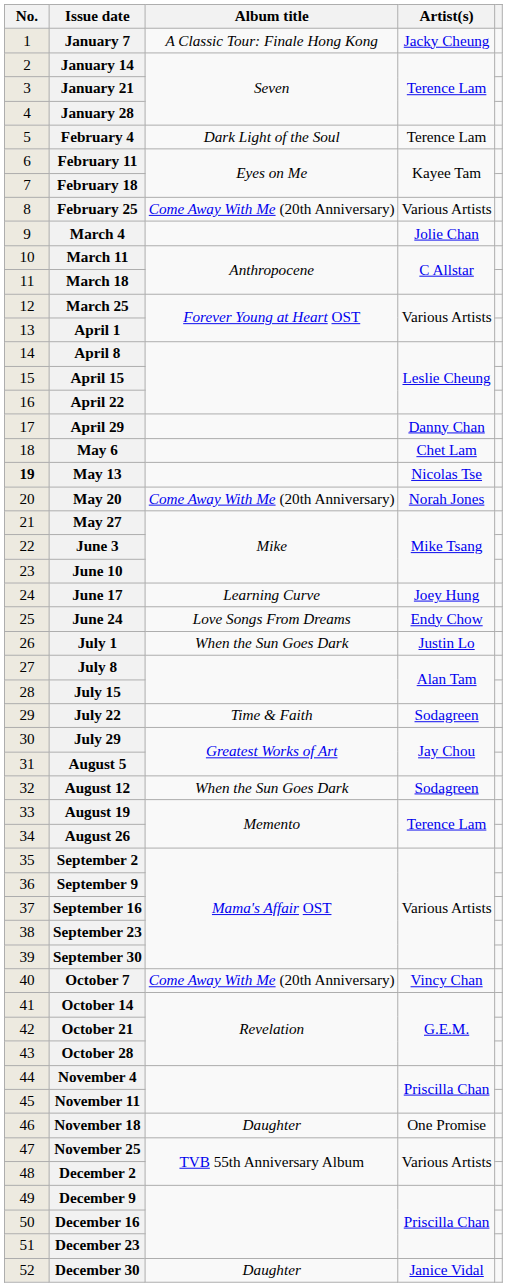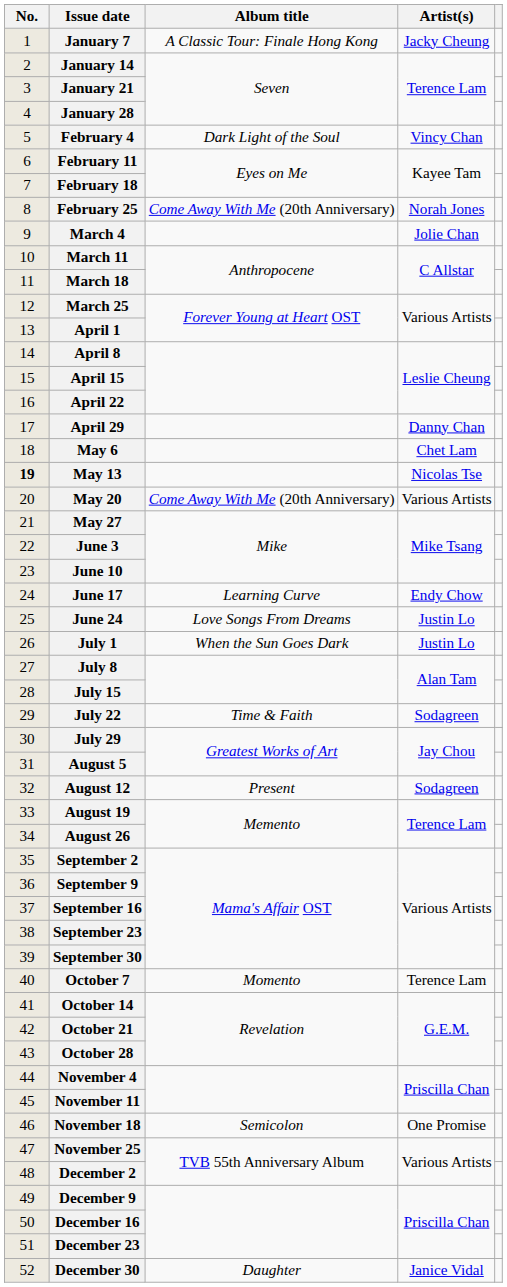 <table class="wikitable plainrowheaders" style="text-align: center">
 <tr>
 <th width="40">No.</th>
 <th scope="col">Issue date</th>
 <th>Album title</th>
 <th>Artist(s)</th>
 <th></th>
 </tr>
 <tr>
 <td bgcolor=#EDEAE0 align="center">1</td>
 <th scope="row">January 7</th>
 <td><em>A Classic Tour: Finale Hong Kong</em></td>
 <td><a href='#'>Jacky Cheung</a></td>
 <td></td>
 </tr>
 <tr>
 <td bgcolor=#EDEAE0 align="center">2</td>
 <th scope="row">January 14</th>
 <td rowspan="3"><em>Seven</em></td>
 <td rowspan="3"><a href='#'>Terence Lam</a></td>
 <td></td>
 </tr>
 <tr>
 <td bgcolor=#EDEAE0 align="center">3</td>
 <th scope="row">January 21</th>
 <td></td>
 </tr>
 <tr>
 <td bgcolor=#EDEAE0 align="center">4</td>
 <th scope="row">January 28</th>
 <td></td>
 </tr>
 <tr>
 <td bgcolor=#EDEAE0 align="center">5</td>
 <th scope="row">February 4</th>
 <td><em>Dark Light of the Soul</em></td>
-<td>Terence Lam</td>
+<td><a href='#'>Vincy Chan</a></td>
 <td></td>
 </tr>
 <tr>
 <td bgcolor=#EDEAE0 align="center">6</td>
 <th scope="row">February 11</th>
 <td rowspan="2"><em>Eyes on Me</em></td>
 <td rowspan="2">Kayee Tam</td>
 <td></td>
 </tr>
 <tr>
 <td bgcolor=#EDEAE0 align="center">7</td>
 <th scope="row">February 18</th>
 <td></td>
 </tr>
 <tr>
 <td bgcolor=#EDEAE0 align="center">8</td>
 <th scope="row">February 25</th>
 <td><em><a href='#'>Come Away With Me</a></em> (20th Anniversary)</td>
-<td>Various Artists</td>
+<td><a href='#'>Norah Jones</a></td>
 <td></td>
 </tr>
 <tr>
 <td bgcolor=#EDEAE0 align="center">9</td>
 <th scope="row">March 4</th>
 <td><em></em></td>
 <td><a href='#'>Jolie Chan</a></td>
 <td></td>
 </tr>
 <tr>
 <td bgcolor=#EDEAE0 align="center">10</td>
 <th scope="row">March 11</th>
 <td rowspan="2"><em>Anthropocene</em></td>
 <td rowspan="2"><a href='#'>C Allstar</a></td>
 <td></td>
 </tr>
 <tr>
 <td bgcolor=#EDEAE0 align="center">11</td>
 <th scope="row">March 18</th>
 <td></td>
 </tr>
 <tr>
 <td bgcolor=#EDEAE0 align="center">12</td>
 <th scope="row">March 25</th>
 <td rowspan="2"><em><a href='#'>Forever Young at Heart</a></em> <a href='#'>OST</a></td>
 <td rowspan="2">Various Artists</td>
 <td></td>
 </tr>
 <tr>
 <td bgcolor=#EDEAE0 align="center">13</td>
 <th scope="row">April 1</th>
 <td></td>
 </tr>
 <tr>
 <td bgcolor=#EDEAE0 align="center">14</td>
 <th scope="row">April 8</th>
 <td rowspan="3"><em></em></td>
 <td rowspan="3"><a href='#'>Leslie Cheung</a></td>
 <td></td>
 </tr>
 <tr>
 <td bgcolor=#EDEAE0 align="center">15</td>
 <th scope="row">April 15</th>
 <td></td>
 </tr>
 <tr>
 <td bgcolor=#EDEAE0 align="center">16</td>
 <th scope="row">April 22</th>
 <td></td>
 </tr>
 <tr>
 <td bgcolor=#EDEAE0 align="center">17</td>
 <th scope="row">April 29</th>
 <td><em></em></td>
 <td><a href='#'>Danny Chan</a></td>
 <td></td>
 </tr>
 <tr>
 <td bgcolor=#EDEAE0 align="center">18</td>
 <th scope="row">May 6</th>
 <td><em></em></td>
 <td><a href='#'>Chet Lam</a></td>
 <td></td>
 </tr>
 <tr>
 <td bgcolor=#EDEAE0 align="center"><strong>19</strong></td>
 <th scope="row">May 13</th>
 <td><em></em></td>
 <td><a href='#'>Nicolas Tse</a></td>
 <td></td>
 </tr>
 <tr>
 <td bgcolor=#EDEAE0 align="center">20</td>
 <th scope="row">May 20</th>
 <td><em><a href='#'>Come Away With Me</a></em> (20th Anniversary)</td>
-<td><a href='#'>Norah Jones</a></td>
+<td>Various Artists</td>
 <td></td>
 </tr>
 <tr>
 <td bgcolor=#EDEAE0 align="center">21</td>
 <th scope="row">May 27</th>
 <td rowspan="3"><em>Mike</em></td>
 <td rowspan="3"><a href='#'>Mike Tsang</a></td>
 <td></td>
 </tr>
 <tr>
 <td bgcolor=#EDEAE0 align="center">22</td>
 <th scope="row">June 3</th>
 <td></td>
 </tr>
 <tr>
 <td bgcolor=#EDEAE0 align="center">23</td>
 <th scope="row">June 10</th>
 <td></td>
 </tr>
 <tr>
 <td bgcolor=#EDEAE0 align="center">24</td>
 <th scope="row">June 17</th>
 <td><em>Learning Curve</em></td>
-<td><a href='#'>Joey Hung</a></td>
+<td><a href='#'>Endy Chow</a></td>
 <td></td>
 </tr>
 <tr>
 <td bgcolor=#EDEAE0 align="center">25</td>
 <th scope="row">June 24</th>
 <td><em>Love Songs From Dreams</em></td>
-<td><a href='#'>Endy Chow</a></td>
+<td><a href='#'>Justin Lo</a></td>
 <td></td>
 </tr>
 <tr>
 <td bgcolor=#EDEAE0 align="center">26</td>
 <th scope="row">July 1</th>
 <td><em>When the Sun Goes Dark</em></td>
 <td><a href='#'>Justin Lo</a></td>
 <td></td>
 </tr>
 <tr>
 <td bgcolor=#EDEAE0 align="center">27</td>
 <th scope="row">July 8</th>
 <td rowspan="2"><em></em></td>
 <td rowspan="2"><a href='#'>Alan Tam</a></td>
 <td></td>
 </tr>
 <tr>
 <td bgcolor=#EDEAE0 align="center">28</td>
 <th scope="row">July 15</th>
 <td></td>
 </tr>
 <tr>
 <td bgcolor=#EDEAE0 align="center">29</td>
 <th scope="row">July 22</th>
 <td><em>Time & Faith</em></td>
 <td><a href='#'>Sodagreen</a></td>
 <td></td>
 </tr>
 <tr>
 <td bgcolor=#EDEAE0 align="center">30</td>
 <th scope="row">July 29</th>
 <td rowspan="2"><em><a href='#'>Greatest Works of Art</a></em></td>
 <td rowspan="2"><a href='#'>Jay Chou</a></td>
 <td></td>
 </tr>
 <tr>
 <td bgcolor=#EDEAE0 align="center">31</td>
 <th scope="row">August 5</th>
 <td></td>
 </tr>
 <tr>
 <td bgcolor=#EDEAE0 align="center">32</td>
 <th scope="row">August 12</th>
-<td><em>When the Sun Goes Dark</em></td>
+<td><em>Present</em></td>
 <td><a href='#'>Sodagreen</a></td>
 <td></td>
 </tr>
 <tr>
 <td bgcolor=#EDEAE0 align="center">33</td>
 <th scope="row">August 19</th>
 <td rowspan="2"><em>Memento</em></td>
 <td rowspan="2"><a href='#'>Terence Lam</a></td>
 <td></td>
 </tr>
 <tr>
 <td bgcolor=#EDEAE0 align="center">34</td>
 <th scope="row">August 26</th>
 <td></td>
 </tr>
 <tr>
 <td bgcolor=#EDEAE0 align="center">35</td>
 <th scope="row">September 2</th>
 <td rowspan="5"><em><a href='#'>Mama's Affair</a></em> <a href='#'>OST</a></td>
 <td rowspan="5">Various Artists</td>
 <td></td>
 </tr>
 <tr>
 <td bgcolor=#EDEAE0 align="center">36</td>
 <th scope="row">September 9</th>
 <td></td>
 </tr>
 <tr>
 <td bgcolor=#EDEAE0 align="center">37</td>
 <th scope="row">September 16</th>
 <td></td>
 </tr>
 <tr>
 <td bgcolor=#EDEAE0 align="center">38</td>
 <th scope="row">September 23</th>
 <td></td>
 </tr>
 <tr>
 <td bgcolor=#EDEAE0 align="center">39</td>
 <th scope="row">September 30</th>
 <td></td>
 </tr>
 <tr>
 <td bgcolor=#EDEAE0 align="center">40</td>
 <th scope="row">October 7</th>
-<td><em><a href='#'>Come Away With Me</a></em> (20th Anniversary)</td>
-<td><a href='#'>Vincy Chan</a></td>
+<td><em>Momento</em></td>
+<td>Terence Lam</td>
 <td></td>
 </tr>
 <tr>
 <td bgcolor=#EDEAE0 align="center">41</td>
 <th scope="row">October 14</th>
 <td rowspan="3"><em>Revelation</em></td>
 <td rowspan="3"><a href='#'>G.E.M.</a></td>
 <td></td>
 </tr>
 <tr>
 <td bgcolor=#EDEAE0 align="center">42</td>
 <th scope="row">October 21</th>
 <td></td>
 </tr>
 <tr>
 <td bgcolor=#EDEAE0 align="center">43</td>
 <th scope="row">October 28</th>
 <td></td>
 </tr>
 <tr>
 <td bgcolor=#EDEAE0 align="center">44</td>
 <th scope="row">November 4</th>
 <td rowspan="2"><em></em></td>
 <td rowspan="2"><a href='#'>Priscilla Chan</a></td>
 <td></td>
 </tr>
 <tr>
 <td bgcolor=#EDEAE0 align="center">45</td>
 <th scope="row">November 11</th>
 <td></td>
 </tr>
 <tr>
 <td bgcolor=#EDEAE0 align="center">46</td>
 <th scope="row">November 18</th>
-<td><em>Daughter</em></td>
+<td><em>Semicolon</em></td>
 <td>One Promise</td>
 <td></td>
 </tr>
 <tr>
 <td bgcolor=#EDEAE0 align="center">47</td>
 <th scope="row">November 25</th>
 <td rowspan="2"><a href='#'>TVB</a> 55th Anniversary Album</td>
 <td rowspan="2">Various Artists</td>
 <td></td>
 </tr>
 <tr>
 <td bgcolor=#EDEAE0 align="center">48</td>
 <th scope="row">December 2</th>
 <td></td>
 </tr>
 <tr>
 <td bgcolor=#EDEAE0 align="center">49</td>
 <th scope="row">December 9</th>
 <td rowspan="3"><em></em></td>
 <td rowspan="3"><a href='#'>Priscilla Chan</a></td>
 <td></td>
 </tr>
 <tr>
 <td bgcolor=#EDEAE0 align="center">50</td>
 <th scope="row">December 16</th>
 <td></td>
 </tr>
 <tr>
 <td bgcolor=#EDEAE0 align="center">51</td>
 <th scope="row">December 23</th>
 <td></td>
 </tr>
 <tr>
 <td bgcolor=#EDEAE0 align="center">52</td>
 <th scope="row">December 30</th>
 <td><em>Daughter</em></td>
 <td><a href='#'>Janice Vidal</a></td>
 <td></td>
 </tr>
 </table>
